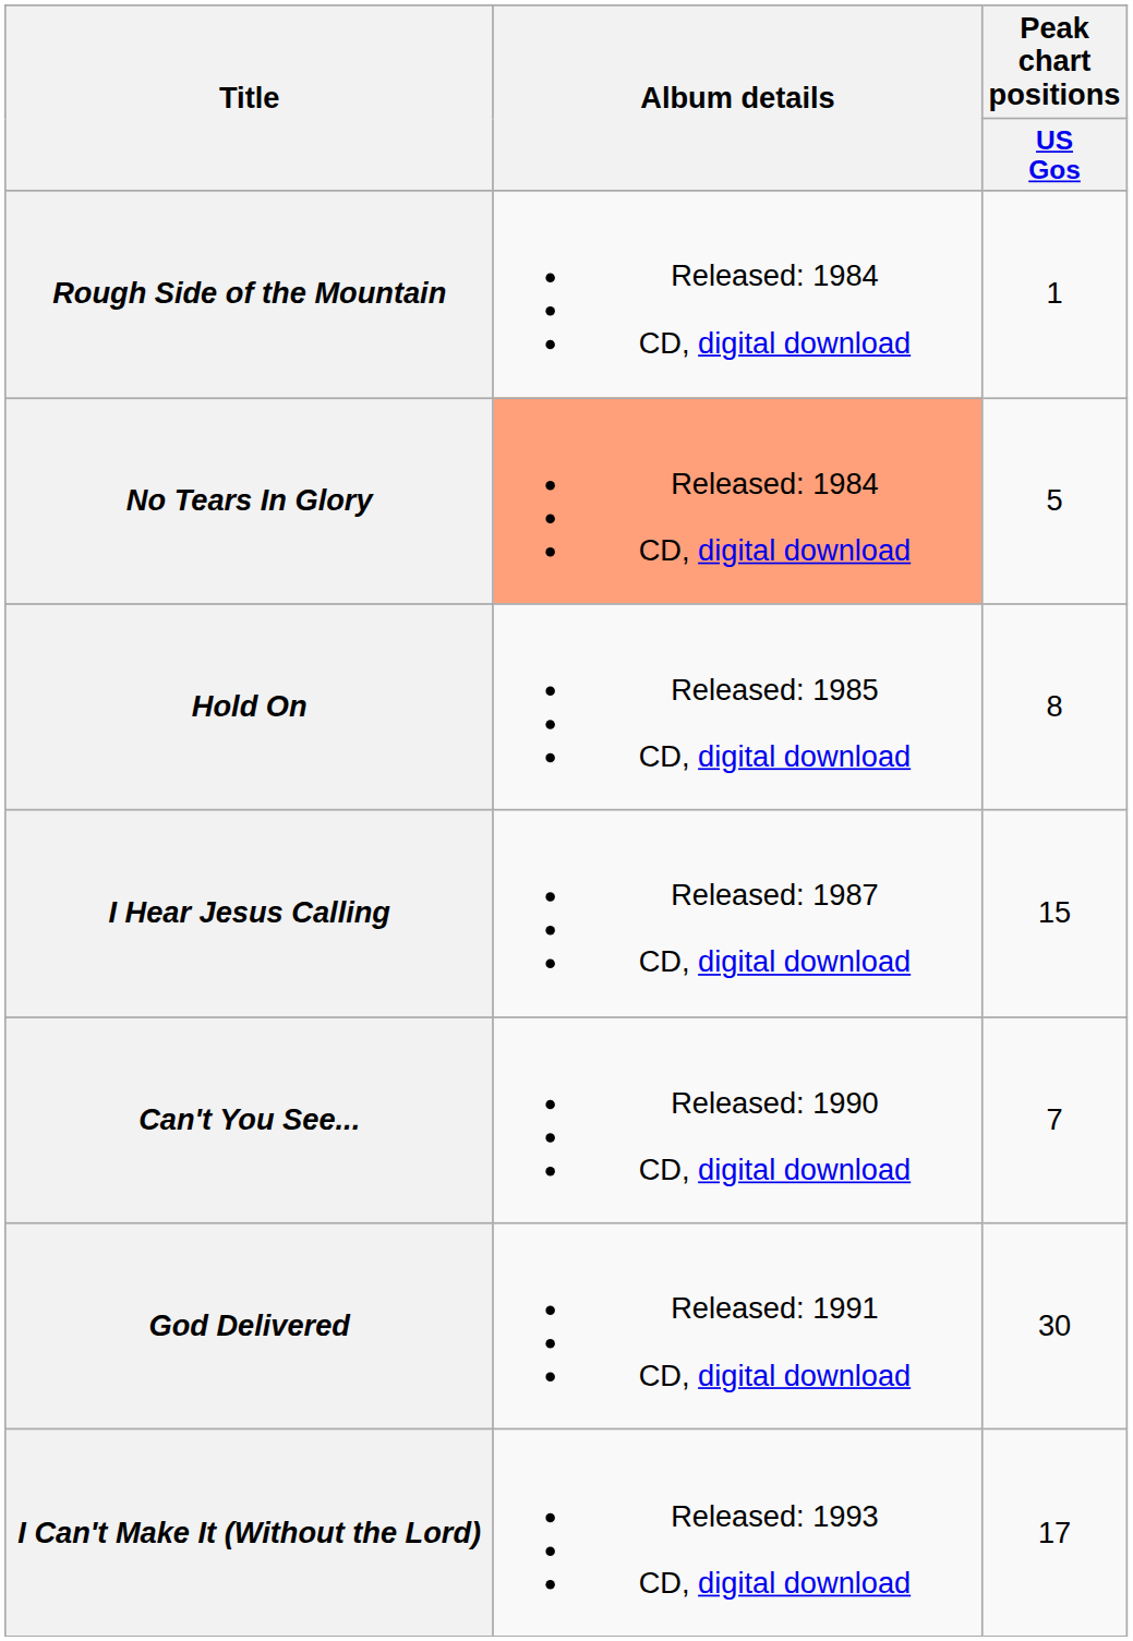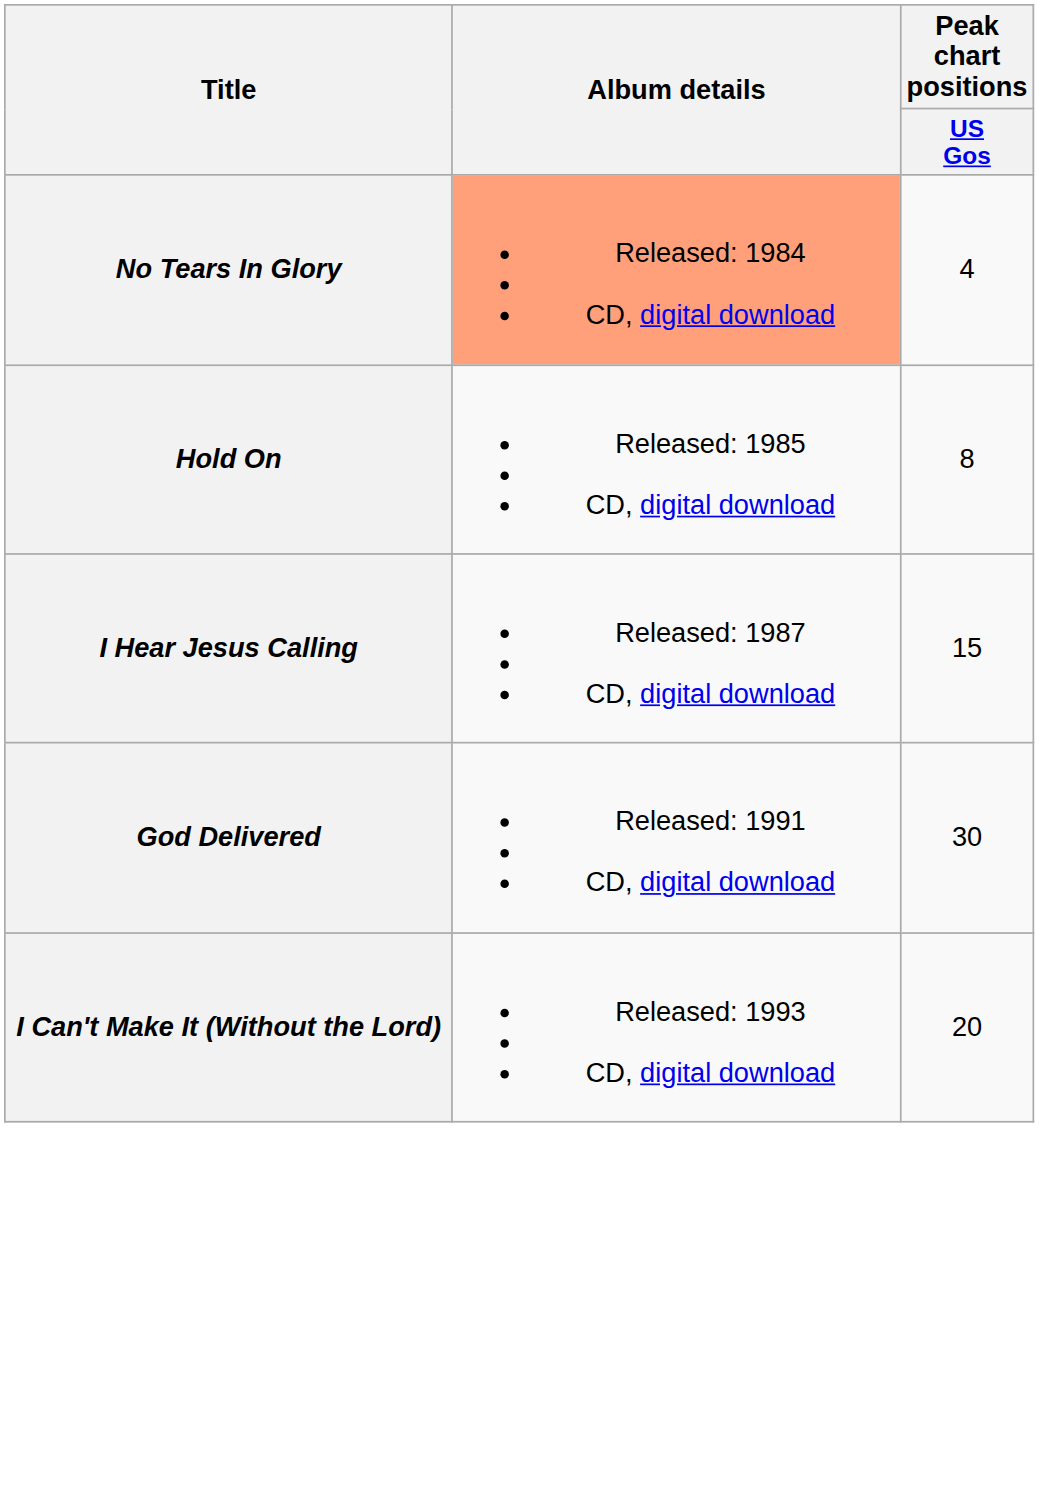 <table class="wikitable plainrowheaders" style="text-align:center;">
 <tr>
 <th scope="col" rowspan="2" style="width:16em;">Title</th>
 <th scope="col" rowspan="2" style="width:16em;">Album details</th>
 <th scope="col" colspan="1">Peak chart positions</th>
 </tr>
 <tr>
 <th style="width:3em; font-size:90%"><a href='#'>US<br>Gos</a></th>
 </tr>
 <tr>
-<th scope="row"><em>Rough Side of the Mountain</em></th>
-<td><br><ul><li>Released: 1984</li><li></li><li>CD, <a href='#'>digital download</a></li></ul></td>
-<td>1</td>
-</tr>
-<tr>
 <th scope="row"><em>No Tears In Glory</em></th>
 <td style="background: lightsalmon;"><br><ul><li>Released: 1984</li><li></li><li>CD, <a href='#'>digital download</a></li></ul></td>
-<td>5</td>
+<td>4</td>
 </tr>
 <tr>
 <th scope="row"><em>Hold On</em></th>
 <td><br><ul><li>Released: 1985</li><li></li><li>CD, <a href='#'>digital download</a></li></ul></td>
 <td>8</td>
 </tr>
 <tr>
 <th scope="row"><em>I Hear Jesus Calling</em></th>
 <td><br><ul><li>Released: 1987</li><li></li><li>CD, <a href='#'>digital download</a></li></ul></td>
 <td>15</td>
 </tr>
 <tr>
-<th scope="row"><em>Can't You See...</em></th>
-<td><br><ul><li>Released: 1990</li><li></li><li>CD, <a href='#'>digital download</a></li></ul></td>
-<td>7</td>
-</tr>
-<tr>
 <th scope="row"><em>God Delivered</em></th>
 <td><br><ul><li>Released: 1991</li><li></li><li>CD, <a href='#'>digital download</a></li></ul></td>
 <td>30</td>
 </tr>
 <tr>
 <th scope="row"><em>I Can't Make It (Without the Lord)</em></th>
 <td><br><ul><li>Released: 1993</li><li></li><li>CD, <a href='#'>digital download</a></li></ul></td>
-<td>17</td>
+<td>20</td>
 </tr>
 </table>
